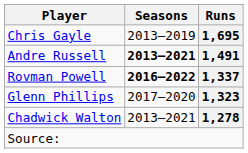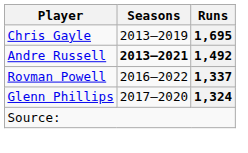 <table class="wikitable">
 <tr>
 <th>Player</th>
 <th>Seasons</th>
 <th>Runs</th>
 </tr>
 <tr>
 <td><a href='#'>Chris Gayle</a></td>
 <td>2013–2019</td>
 <th>1,695</th>
 </tr>
 <tr>
 <td><a href='#'>Andre Russell</a></td>
 <td><strong>2013–2021</strong></td>
-<th>1,491</th>
+<th>1,492</th>
 </tr>
 <tr>
 <td><a href='#'>Rovman Powell</a></td>
-<td><strong>2016–2022</strong></td>
+<td>2016–2022</td>
 <th>1,337</th>
 </tr>
 <tr>
 <td><a href='#'>Glenn Phillips</a></td>
 <td>2017–2020</td>
-<th>1,323</th>
-</tr>
-<tr>
-<td><a href='#'>Chadwick Walton</a></td>
-<td>2013–2021</td>
-<th>1,278</th>
+<th>1,324</th>
 </tr>
 <tr>
 <td colspan="3" style="text-align:left">Source: </td>
 </tr>
 </table>
